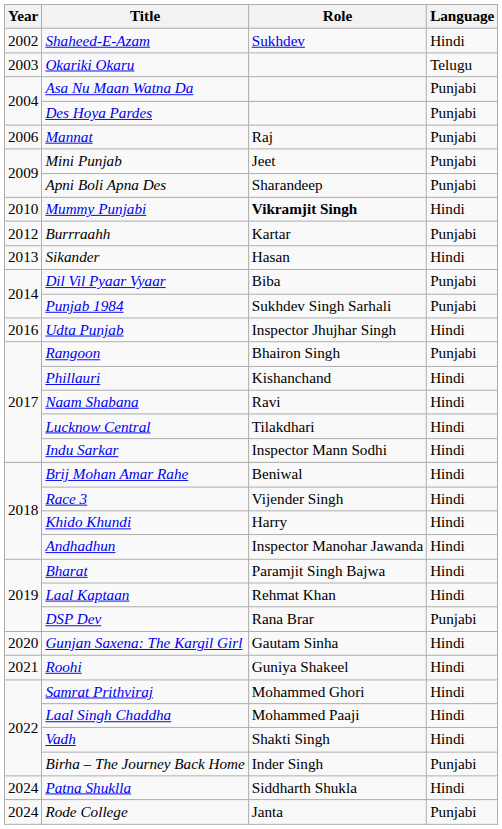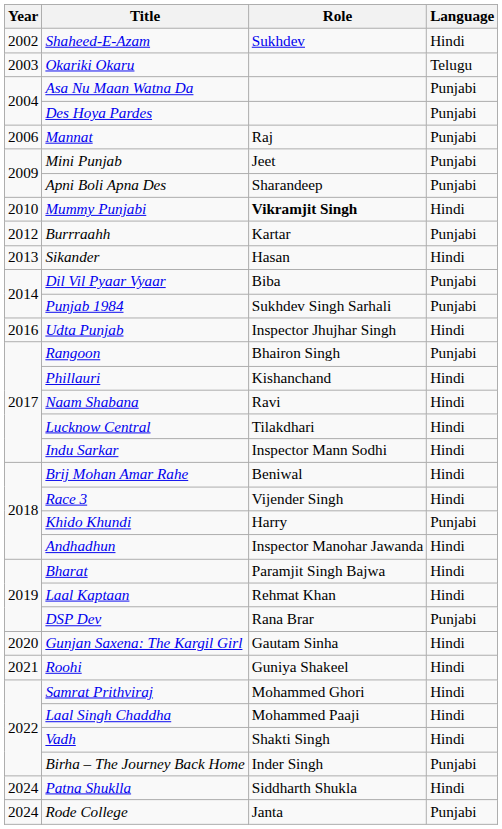 <table class="wikitable sortable">
 <tr>
 <th>Year</th>
 <th>Title</th>
 <th>Role</th>
 <th>Language</th>
 </tr>
 <tr>
 <td>2002</td>
 <td><em><a href='#'>Shaheed-E-Azam</a></em></td>
 <td><a href='#'>Sukhdev</a></td>
 <td>Hindi</td>
 </tr>
 <tr>
 <td>2003</td>
 <td><em><a href='#'>Okariki Okaru</a></em></td>
 <td></td>
 <td>Telugu</td>
 </tr>
 <tr>
 <td rowspan="2">2004</td>
 <td><em><a href='#'>Asa Nu Maan Watna Da</a></em></td>
 <td></td>
 <td>Punjabi</td>
 </tr>
 <tr>
 <td><em><a href='#'>Des Hoya Pardes</a></em></td>
 <td></td>
 <td>Punjabi</td>
 </tr>
 <tr>
 <td>2006</td>
 <td><em><a href='#'>Mannat</a></em></td>
 <td>Raj</td>
 <td>Punjabi</td>
 </tr>
 <tr>
 <td rowspan="2">2009</td>
 <td><em>Mini Punjab</em></td>
 <td>Jeet</td>
 <td>Punjabi</td>
 </tr>
 <tr>
 <td><em>Apni Boli Apna Des</em></td>
 <td>Sharandeep</td>
 <td>Punjabi</td>
 </tr>
 <tr>
 <td>2010</td>
 <td><em><a href='#'>Mummy Punjabi</a></em></td>
 <td><strong>Vikramjit Singh</strong></td>
 <td>Hindi</td>
 </tr>
 <tr>
 <td>2012</td>
 <td><em>Burrraahh</em></td>
 <td>Kartar</td>
 <td>Punjabi</td>
 </tr>
 <tr>
 <td>2013</td>
 <td><em>Sikander</em></td>
 <td>Hasan</td>
 <td>Hindi</td>
 </tr>
 <tr>
 <td rowspan="2">2014</td>
 <td><em><a href='#'>Dil Vil Pyaar Vyaar</a></em></td>
 <td>Biba</td>
 <td>Punjabi</td>
 </tr>
 <tr>
 <td><em><a href='#'>Punjab 1984</a></em></td>
 <td>Sukhdev Singh Sarhali</td>
 <td>Punjabi</td>
 </tr>
 <tr>
 <td>2016</td>
 <td><em><a href='#'>Udta Punjab</a></em></td>
 <td>Inspector Jhujhar Singh</td>
 <td>Hindi</td>
 </tr>
 <tr>
 <td rowspan="5">2017</td>
 <td><em><a href='#'>Rangoon</a></em></td>
 <td>Bhairon Singh</td>
 <td>Punjabi</td>
 </tr>
 <tr>
 <td><em><a href='#'>Phillauri</a></em></td>
 <td>Kishanchand</td>
 <td>Hindi</td>
 </tr>
 <tr>
 <td><em><a href='#'>Naam Shabana</a></em></td>
 <td>Ravi</td>
 <td>Hindi</td>
 </tr>
 <tr>
 <td><em><a href='#'>Lucknow Central</a></em></td>
 <td>Tilakdhari</td>
 <td>Hindi</td>
 </tr>
 <tr>
 <td><em><a href='#'>Indu Sarkar</a></em></td>
 <td>Inspector Mann Sodhi</td>
 <td>Hindi</td>
 </tr>
 <tr>
 <td rowspan="4">2018</td>
 <td><em><a href='#'>Brij Mohan Amar Rahe</a></em></td>
 <td>Beniwal</td>
 <td>Hindi</td>
 </tr>
 <tr>
 <td><em><a href='#'>Race 3</a></em></td>
 <td>Vijender Singh</td>
 <td>Hindi</td>
 </tr>
 <tr>
 <td><em><a href='#'>Khido Khundi</a></em></td>
 <td>Harry</td>
-<td>Hindi</td>
+<td>Punjabi</td>
 </tr>
 <tr>
 <td><em><a href='#'>Andhadhun</a></em></td>
 <td>Inspector Manohar Jawanda</td>
 <td>Hindi</td>
 </tr>
 <tr>
 <td rowspan="3">2019</td>
 <td><em><a href='#'>Bharat</a></em></td>
 <td>Paramjit Singh Bajwa</td>
 <td>Hindi</td>
 </tr>
 <tr>
 <td><em><a href='#'>Laal Kaptaan</a></em></td>
 <td>Rehmat Khan</td>
 <td>Hindi</td>
 </tr>
 <tr>
 <td><em><a href='#'>DSP Dev</a></em></td>
 <td>Rana Brar</td>
 <td>Punjabi</td>
 </tr>
 <tr>
 <td>2020</td>
 <td><em><a href='#'>Gunjan Saxena: The Kargil Girl</a></em></td>
 <td>Gautam Sinha</td>
 <td>Hindi</td>
 </tr>
 <tr>
 <td>2021</td>
 <td><em><a href='#'>Roohi</a></em></td>
 <td>Guniya Shakeel</td>
 <td>Hindi</td>
 </tr>
 <tr>
 <td rowspan="4">2022</td>
 <td><em><a href='#'>Samrat Prithviraj</a></em></td>
 <td>Mohammed Ghori</td>
 <td>Hindi</td>
 </tr>
 <tr>
 <td><em><a href='#'>Laal Singh Chaddha</a></em></td>
 <td>Mohammed Paaji</td>
 <td>Hindi</td>
 </tr>
 <tr>
 <td><a href='#'><em>Vadh</em></a></td>
 <td>Shakti Singh</td>
 <td>Hindi</td>
 </tr>
 <tr>
 <td><em>Birha – The Journey Back Home</em></td>
 <td>Inder Singh</td>
 <td>Punjabi</td>
 </tr>
 <tr>
 <td>2024</td>
 <td><em><a href='#'>Patna Shuklla</a></em></td>
 <td>Siddharth Shukla</td>
 <td>Hindi</td>
 </tr>
 <tr>
 <td>2024</td>
 <td><em>Rode College</em></td>
 <td>Janta</td>
 <td>Punjabi</td>
 </tr>
 </table>
